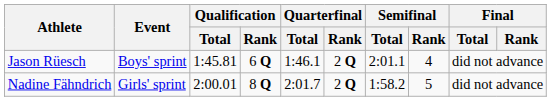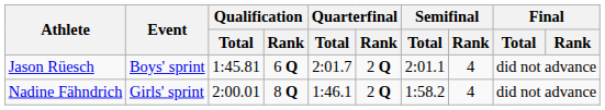 <table class="wikitable">
 <tr>
 <th rowspan="2">Athlete</th>
 <th rowspan="2">Event</th>
 <th colspan="2">Qualification</th>
 <th colspan="2">Quarterfinal</th>
 <th colspan="2">Semifinal</th>
 <th colspan="2">Final</th>
 </tr>
 <tr>
 <th>Total</th>
 <th>Rank</th>
 <th>Total</th>
 <th>Rank</th>
 <th>Total</th>
 <th>Rank</th>
 <th>Total</th>
 <th>Rank</th>
 </tr>
 <tr>
 <td><a href='#'>Jason Rüesch</a></td>
 <td><a href='#'>Boys' sprint</a></td>
 <td align="center">1:45.81</td>
 <td align="center">6 <strong>Q</strong></td>
-<td align="center">1:46.1</td>
+<td align="center">2:01.7</td>
 <td align="center">2 <strong>Q</strong></td>
 <td align="center">2:01.1</td>
 <td align="center">4</td>
 <td align="center" colspan=2>did not advance</td>
 </tr>
 <tr>
 <td><a href='#'>Nadine Fähndrich</a></td>
 <td><a href='#'>Girls' sprint</a></td>
 <td align="center">2:00.01</td>
 <td align="center">8 <strong>Q</strong></td>
-<td align="center">2:01.7</td>
+<td align="center">1:46.1</td>
 <td align="center">2 <strong>Q</strong></td>
 <td align="center">1:58.2</td>
-<td align="center">5</td>
+<td align="center">4</td>
 <td align="center" colspan=2>did not advance</td>
 </tr>
 </table>
